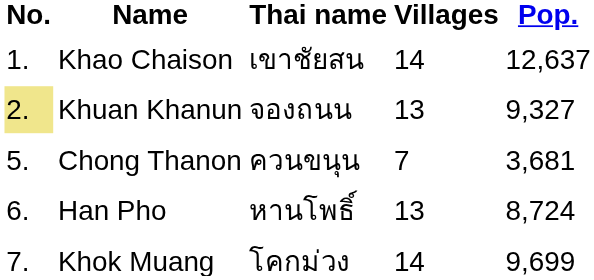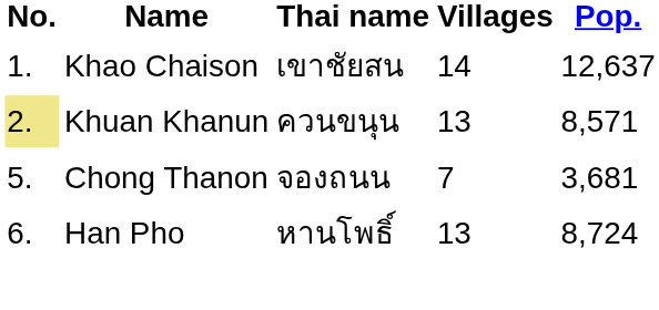 <table>
 <tr>
 <th>No.</th>
 <th>Name</th>
 <th>Thai name</th>
 <th>Villages</th>
 <th><a href='#'>Pop.</a></th>
 </tr>
 <tr>
 <td>1.</td>
 <td>Khao Chaison</td>
 <td>เขาชัยสน</td>
 <td>14</td>
 <td>12,637</td>
 <td></td>
 </tr>
 <tr>
 <td style="background: khaki;">2.</td>
 <td>Khuan Khanun</td>
-<td>จองถนน</td>
+<td>ควนขนุน</td>
 <td>13</td>
-<td>9,327</td>
+<td>8,571</td>
 <td></td>
 </tr>
 <tr>
 <td>5.</td>
 <td>Chong Thanon</td>
-<td>ควนขนุน</td>
+<td>จองถนน</td>
 <td>7</td>
 <td>3,681</td>
 <td></td>
 </tr>
 <tr>
 <td>6.</td>
 <td>Han Pho</td>
 <td>หานโพธิ์</td>
 <td>13</td>
 <td>8,724</td>
 <td></td>
 </tr>
-<tr>
-<td>7.</td>
-<td>Khok Muang</td>
-<td>โคกม่วง</td>
-<td>14</td>
-<td>9,699</td>
-<td></td>
-</tr>
 </table>
